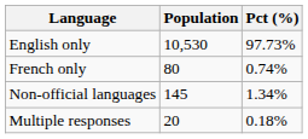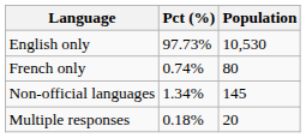 <table class="wikitable">
 <tr>
 <th>Language</th>
+<th>Pct (%)</th>
 <th>Population</th>
-<th>Pct (%)</th>
 </tr>
 <tr>
 <td>English only</td>
+<td>97.73%</td>
 <td>10,530</td>
-<td>97.73%</td>
 </tr>
 <tr>
 <td>French only</td>
+<td>0.74%</td>
 <td>80</td>
-<td>0.74%</td>
 </tr>
 <tr>
 <td>Non-official languages</td>
+<td>1.34%</td>
 <td>145</td>
-<td>1.34%</td>
 </tr>
 <tr>
 <td>Multiple responses</td>
+<td>0.18%</td>
 <td>20</td>
-<td>0.18%</td>
 </tr>
 </table>
